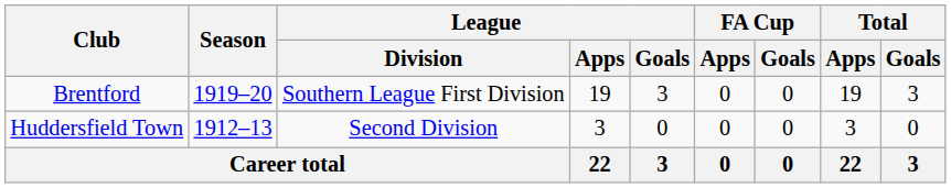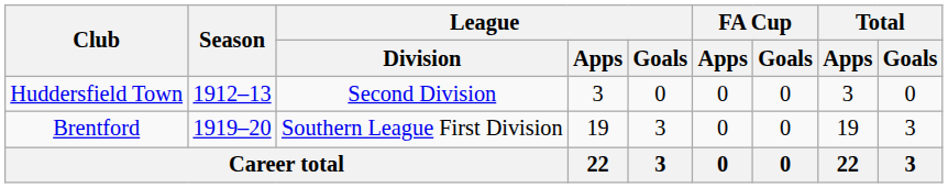 <table class="wikitable" style="text-align: center;">
 <tr>
 <th rowspan="2">Club</th>
 <th rowspan="2">Season</th>
 <th colspan="3">League</th>
 <th colspan="2">FA Cup</th>
 <th colspan="2">Total</th>
 </tr>
 <tr>
 <th>Division</th>
 <th>Apps</th>
 <th>Goals</th>
 <th>Apps</th>
 <th>Goals</th>
 <th>Apps</th>
 <th>Goals</th>
 </tr>
 <tr>
+<td><a href='#'>Huddersfield Town</a></td>
+<td><a href='#'>1912–13</a></td>
+<td><a href='#'>Second Division</a></td>
+<td>3</td>
+<td>0</td>
+<td>0</td>
+<td>0</td>
+<td>3</td>
+<td>0</td>
+</tr>
+<tr>
 <td><a href='#'>Brentford</a></td>
 <td><a href='#'>1919–20</a></td>
 <td><a href='#'>Southern League</a> First Division</td>
 <td>19</td>
 <td>3</td>
 <td>0</td>
 <td>0</td>
 <td>19</td>
 <td>3</td>
 </tr>
 <tr>
-<td><a href='#'>Huddersfield Town</a></td>
-<td><a href='#'>1912–13</a></td>
-<td><a href='#'>Second Division</a></td>
-<td>3</td>
-<td>0</td>
-<td>0</td>
-<td>0</td>
-<td>3</td>
-<td>0</td>
-</tr>
-<tr>
 <th colspan="3">Career total</th>
 <th>22</th>
 <th>3</th>
 <th>0</th>
 <th>0</th>
 <th>22</th>
 <th>3</th>
 </tr>
 </table>
